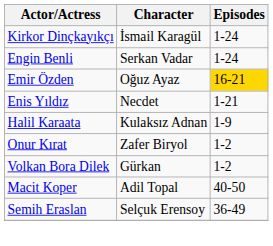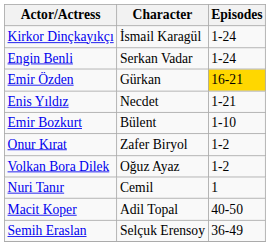 <table class="wikitable">
 <tr>
 <th>Actor/Actress</th>
 <th>Character</th>
 <th>Episodes</th>
 </tr>
 <tr>
 <td><a href='#'>Kirkor Dinçkayıkçı</a></td>
 <td>İsmail Karagül</td>
 <td>1-24</td>
 </tr>
 <tr>
 <td><a href='#'>Engin Benli</a></td>
 <td>Serkan Vadar</td>
 <td>1-24</td>
 </tr>
 <tr>
 <td><a href='#'>Emir Özden</a></td>
-<td>Oğuz Ayaz</td>
+<td>Gürkan</td>
 <td style="background: gold;">16-21</td>
 </tr>
 <tr>
 <td><a href='#'>Enis Yıldız</a></td>
 <td>Necdet</td>
 <td>1-21</td>
 </tr>
 <tr>
-<td><a href='#'>Halil Karaata</a></td>
-<td>Kulaksız Adnan</td>
-<td>1-9</td>
+<td><a href='#'>Emir Bozkurt</a></td>
+<td>Bülent</td>
+<td>1-10</td>
 </tr>
 <tr>
 <td><a href='#'>Onur Kırat</a></td>
 <td>Zafer Biryol</td>
 <td>1-2</td>
 </tr>
 <tr>
 <td><a href='#'>Volkan Bora Dilek</a></td>
-<td>Gürkan</td>
+<td>Oğuz Ayaz</td>
 <td>1-2</td>
+</tr>
+<tr>
+<td><a href='#'>Nuri Tanır</a></td>
+<td>Cemil</td>
+<td>1</td>
 </tr>
 <tr>
 <td><a href='#'>Macit Koper</a></td>
 <td>Adil Topal</td>
 <td>40-50</td>
 </tr>
 <tr>
 <td><a href='#'>Semih Eraslan</a></td>
 <td>Selçuk Erensoy</td>
 <td>36-49</td>
 </tr>
 <tr 32-51>
 </tr>
 </table>
